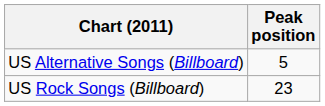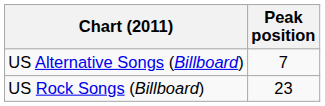 <table class="wikitable">
 <tr>
 <th>Chart (2011)</th>
 <th>Peak<br>position</th>
 </tr>
 <tr>
 <td>US <a href='#'>Alternative Songs</a> (<em><a href='#'>Billboard</a></em>)</td>
-<td style="text-align:center;">5</td>
+<td style="text-align:center;">7</td>
 </tr>
 <tr>
 <td>US <a href='#'>Rock Songs</a> (<em>Billboard</em>)</td>
 <td style="text-align:center;">23</td>
 </tr>
 </table>
